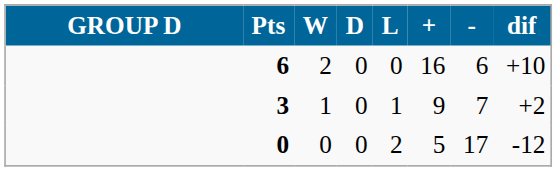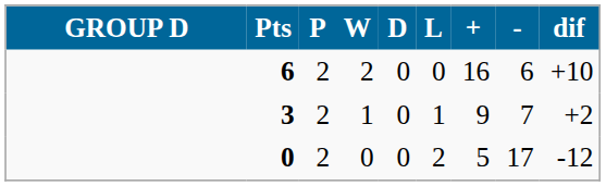 <table align=center cellpadding="3" cellspacing="0" style="background: #f9f9f9; border: 1px #aaa solid; border-collapse: collapse; font-size: 95%;" width=330>
 <tr bgcolor=#006699 style="color:white;">
 <th width=34%>GROUP D</th>
 <th width=5%>Pts</th>
+<th width=5%>P</th>
 <th width=5%>W</th>
 <th width=5%>D</th>
 <th width=5%>L</th>
 <th width=5%>+</th>
 <th width=5%>-</th>
 <th width=5%>dif</th>
 </tr>
 <tr align=right>
 <td align=left></td>
 <td><strong>6</strong></td>
 <td>2</td>
+<td>2</td>
 <td>0</td>
 <td>0</td>
 <td>16</td>
 <td>6</td>
 <td>+10</td>
 </tr>
 <tr align=right>
 <td align=left></td>
 <td><strong>3</strong></td>
+<td>2</td>
 <td>1</td>
 <td>0</td>
 <td>1</td>
 <td>9</td>
 <td>7</td>
 <td>+2</td>
 </tr>
 <tr align=right>
 <td align=left></td>
 <td><strong>0</strong></td>
+<td>2</td>
 <td>0</td>
 <td>0</td>
 <td>2</td>
 <td>5</td>
 <td>17</td>
 <td>-12</td>
 </tr>
 </table>
